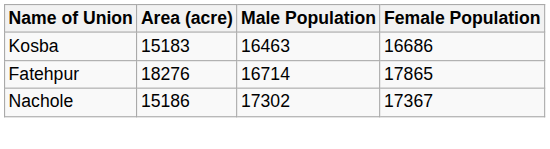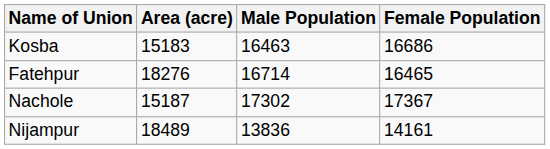 <table class="wikitable">
 <tr>
 <th>Name of Union</th>
 <th>Area (acre)</th>
 <th>Male Population</th>
 <th>Female Population</th>
 </tr>
 <tr>
 <td>Kosba</td>
 <td>15183</td>
 <td>16463</td>
 <td>16686</td>
 </tr>
 <tr>
 <td>Fatehpur</td>
 <td>18276</td>
 <td>16714</td>
-<td>17865</td>
+<td>16465</td>
 </tr>
 <tr>
 <td>Nachole</td>
-<td>15186</td>
+<td>15187</td>
 <td>17302</td>
 <td>17367</td>
 </tr>
+<tr>
+<td>Nijampur</td>
+<td>18489</td>
+<td>13836</td>
+<td>14161</td>
+</tr>
 </table>
